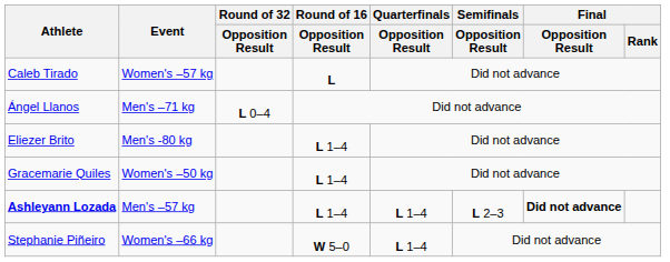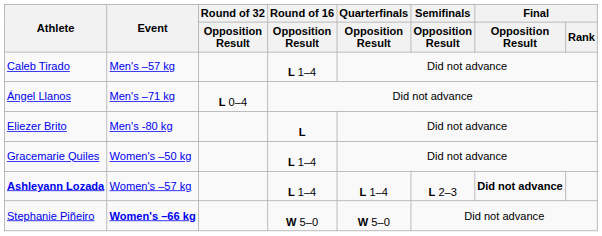 <table class=wikitable style=font-size:90%;text-align:center>
 <tr>
 <th rowspan=2>Athlete</th>
 <th rowspan=2>Event</th>
 <th>Round of 32</th>
 <th>Round of 16</th>
 <th>Quarterfinals</th>
 <th>Semifinals</th>
 <th colspan=2>Final</th>
 </tr>
 <tr>
 <th>Opposition<br>Result</th>
 <th>Opposition<br>Result</th>
 <th>Opposition<br>Result</th>
 <th>Opposition<br>Result</th>
 <th>Opposition<br>Result</th>
 <th>Rank</th>
 </tr>
 <tr>
 <td align=left><a href='#'>Caleb Tirado</a></td>
-<td align=left><a href='#'>Women's –57 kg</a></td>
+<td align=left><a href='#'>Men's –57 kg</a></td>
 <td></td>
-<td><br><strong>L</strong> </td>
+<td><br><strong>L</strong> 1–4</td>
 <td colspan=4>Did not advance</td>
 </tr>
 <tr>
 <td align=left><a href='#'>Ángel Llanos</a></td>
 <td align=left><a href='#'>Men's –71 kg</a></td>
 <td><br><strong>L</strong> 0–4</td>
 <td colspan=5>Did not advance</td>
 </tr>
 <tr>
 <td align=left><a href='#'>Eliezer Brito</a></td>
 <td align=left><a href='#'>Men's -80 kg</a></td>
 <td></td>
-<td><br><strong>L</strong> 1–4</td>
+<td><br><strong>L</strong> </td>
 <td colspan=4>Did not advance</td>
 </tr>
 <tr>
 <td align=left><a href='#'>Gracemarie Quiles</a></td>
 <td align=left><a href='#'>Women's –50 kg</a></td>
 <td></td>
 <td><br><strong>L</strong> 1–4</td>
 <td colspan=4>Did not advance</td>
 </tr>
 <tr>
 <td align=left><strong><a href='#'>Ashleyann Lozada</a></strong></td>
-<td align=left><a href='#'>Men's –57 kg</a></td>
+<td align=left><a href='#'>Women's –57 kg</a></td>
 <td></td>
 <td><br><strong>L</strong> 1–4</td>
 <td><br><strong>L</strong> 1–4</td>
 <td><br><strong>L</strong> 2–3</td>
 <td><strong>Did not advance</strong></td>
 <td></td>
 </tr>
 <tr>
 <td align=left><a href='#'>Stephanie Piñeiro</a></td>
-<td align=left><a href='#'>Women's –66 kg</a></td>
+<td align=left><strong><a href='#'>Women's –66 kg</a></strong></td>
 <td></td>
 <td><br><strong>W</strong> 5–0</td>
-<td><br><strong>L</strong> 1–4</td>
+<td><br><strong>W</strong> 5–0</td>
 <td colspan=3>Did not advance</td>
 </tr>
 </table>
